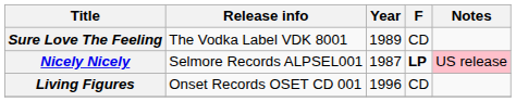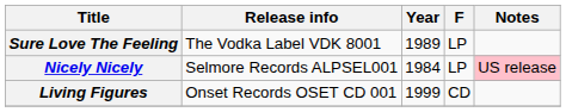 <table class="wikitable plainrowheaders sortable">
 <tr>
 <th scope="col">Title</th>
 <th scope="col">Release info</th>
 <th scope="col">Year</th>
 <th scope="col">F</th>
 <th scope="col" class="unsortable">Notes</th>
 </tr>
 <tr>
 <th scope="row"><em>Sure Love The Feeling</em></th>
 <td>The Vodka Label VDK 8001</td>
 <td>1989</td>
-<td>CD</td>
+<td>LP</td>
 <td></td>
 </tr>
 <tr>
 <th scope="row"><em><a href='#'>Nicely Nicely</a></em></th>
 <td>Selmore Records ALPSEL001</td>
-<td>1987</td>
-<td><strong>LP</strong></td>
+<td>1984</td>
+<td>LP</td>
 <td style="background: pink;">US release</td>
 </tr>
 <tr>
 <th scope="row"><em>Living Figures</em></th>
 <td>Onset Records OSET CD 001</td>
-<td>1996</td>
+<td>1999</td>
 <td>CD</td>
 <td></td>
 </tr>
 <tr>
 </tr>
 </table>
